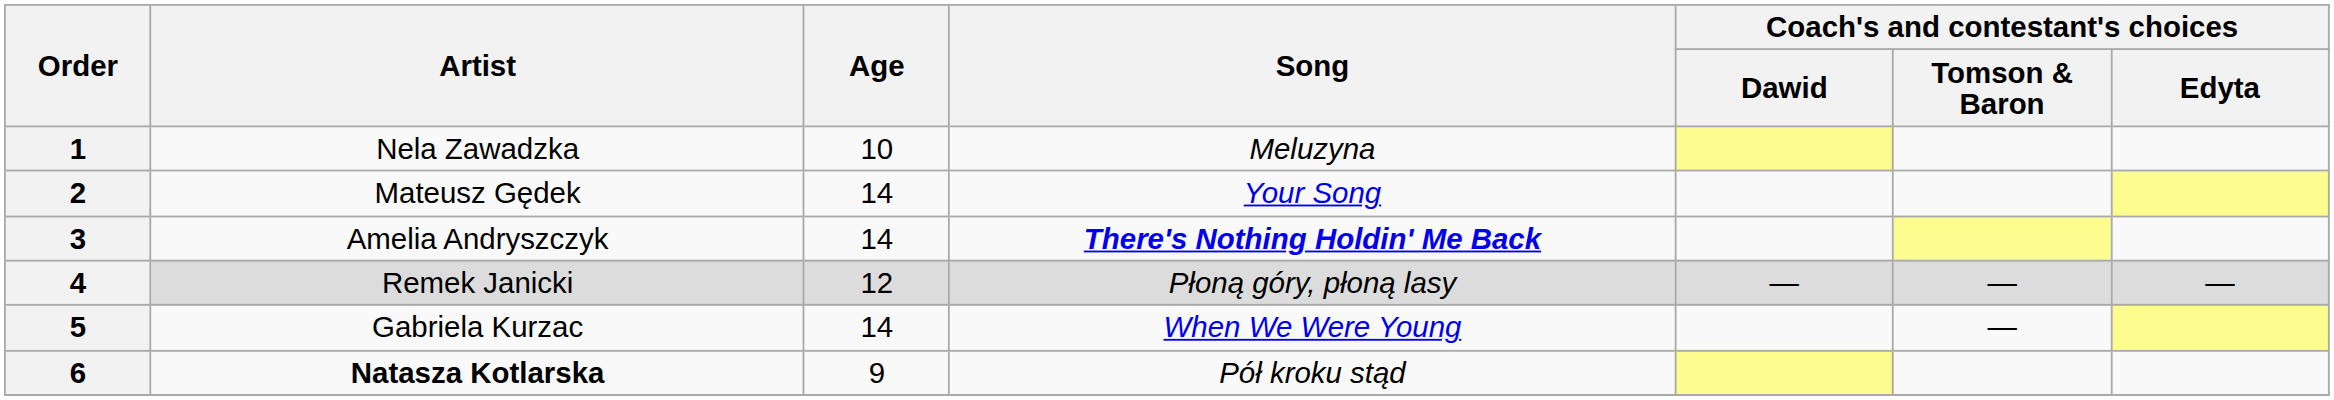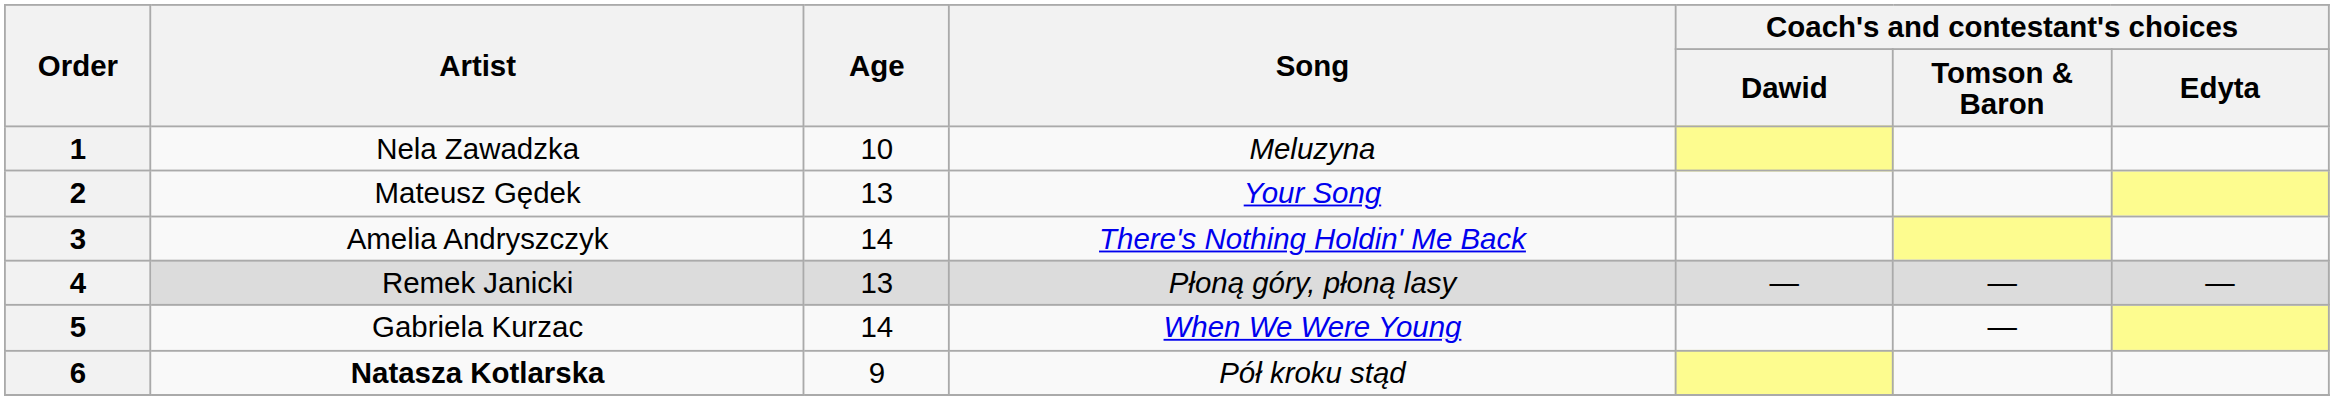 <table class="wikitable" style="text-align:center; line-height:17px; width:100%;">
 <tr>
 <th scope="col" rowspan="2" style="width:04%;">Order</th>
 <th scope="col" rowspan="2" style="width:18%;">Artist</th>
 <th scope="col" rowspan="2" style="width:04%;">Age</th>
 <th scope="col" rowspan="2" style="width:20%;">Song</th>
 <th colspan="3">Coach's and contestant's choices</th>
 </tr>
 <tr>
 <th style="width:06%;">Dawid</th>
 <th style="width:06%;">Tomson & Baron</th>
 <th style="width:06%;">Edyta</th>
 </tr>
 <tr>
 <th>1</th>
 <td>Nela Zawadzka</td>
 <td>10</td>
 <td><em>Meluzyna</em></td>
 <td style="background:#fdfc8f;"><strong></strong></td>
 <td><strong></strong></td>
 <td><strong></strong></td>
 </tr>
 <tr>
 <th>2</th>
 <td>Mateusz Gędek</td>
-<td>14</td>
+<td>13</td>
 <td><em><a href='#'>Your Song</a></em></td>
 <td><strong></strong></td>
 <td><strong></strong></td>
 <td style="background:#fdfc8f;"><strong></strong></td>
 </tr>
 <tr>
 <th>3</th>
 <td>Amelia Andryszczyk</td>
 <td>14</td>
-<td><strong><em><a href='#'>There's Nothing Holdin' Me Back</a></em></strong></td>
+<td><em><a href='#'>There's Nothing Holdin' Me Back</a></em></td>
 <td><strong></strong></td>
 <td style="background:#fdfc8f;"><strong></strong></td>
 <td><strong></strong></td>
 </tr>
 <tr style="background:#DCDCDC;">
 <th>4</th>
 <td>Remek Janicki</td>
-<td>12</td>
+<td>13</td>
 <td><em>Płoną góry, płoną lasy</em></td>
 <td>—</td>
 <td>—</td>
 <td>—</td>
 </tr>
 <tr>
 <th>5</th>
 <td>Gabriela Kurzac</td>
 <td>14</td>
 <td><a href='#'><em>When We Were Young</em></a></td>
 <td><strong></strong></td>
 <td>—</td>
 <td style="background:#fdfc8f;"><strong></strong></td>
 </tr>
 <tr>
 <th>6</th>
 <td><strong>Natasza Kotlarska</strong></td>
 <td>9</td>
 <td><em>Pół kroku stąd</em></td>
 <td style="background:#fdfc8f;"><strong></strong></td>
 <td><strong></strong></td>
 <td><strong></strong></td>
 </tr>
 <tr>
 </tr>
 </table>
